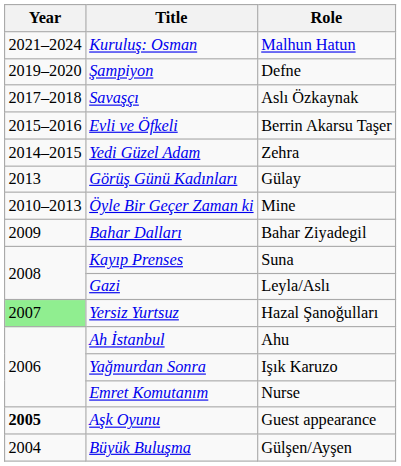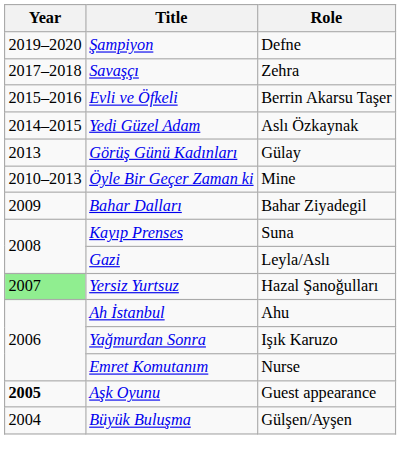 <table class="wikitable" style="font-size: 90%;">
 <tr>
 <th>Year</th>
 <th>Title</th>
 <th>Role</th>
-</tr>
-<tr>
-<td>2021–2024</td>
-<td><em><a href='#'>Kuruluş: Osman</a></em></td>
-<td><a href='#'>Malhun Hatun</a></td>
 </tr>
 <tr>
 <td>2019–2020</td>
 <td><em><a href='#'>Şampiyon</a></em></td>
 <td>Defne</td>
 </tr>
 <tr>
 <td>2017–2018</td>
 <td><em><a href='#'>Savaşçı</a></em></td>
-<td>Aslı Özkaynak</td>
+<td>Zehra</td>
 </tr>
 <tr>
 <td>2015–2016</td>
 <td><em><a href='#'>Evli ve Öfkeli</a></em></td>
 <td>Berrin Akarsu Taşer</td>
 </tr>
 <tr>
 <td>2014–2015</td>
 <td><em><a href='#'>Yedi Güzel Adam</a></em></td>
-<td>Zehra</td>
+<td>Aslı Özkaynak</td>
 </tr>
 <tr>
 <td>2013</td>
 <td><em><a href='#'>Görüş Günü Kadınları</a></em></td>
 <td>Gülay</td>
 </tr>
 <tr>
 <td>2010–2013</td>
 <td><em><a href='#'>Öyle Bir Geçer Zaman ki</a></em></td>
 <td>Mine</td>
 </tr>
 <tr>
 <td>2009</td>
 <td><em><a href='#'>Bahar Dalları</a></em></td>
 <td>Bahar Ziyadegil</td>
 </tr>
 <tr>
 <td rowspan="2">2008</td>
 <td><em><a href='#'>Kayıp Prenses</a></em></td>
 <td>Suna</td>
 </tr>
 <tr>
 <td><em><a href='#'>Gazi</a></em></td>
 <td>Leyla/Aslı</td>
 </tr>
 <tr>
 <td style="background: lightgreen;">2007</td>
 <td><em><a href='#'>Yersiz Yurtsuz</a></em></td>
 <td>Hazal Şanoğulları</td>
 </tr>
 <tr>
 <td rowspan="3">2006</td>
 <td><em><a href='#'>Ah İstanbul</a></em></td>
 <td>Ahu</td>
 </tr>
 <tr>
 <td><em><a href='#'>Yağmurdan Sonra</a></em></td>
 <td>Işık Karuzo</td>
 </tr>
 <tr>
 <td><em><a href='#'>Emret Komutanım</a></em></td>
 <td>Nurse</td>
 </tr>
 <tr>
 <td><strong>2005</strong></td>
 <td><em><a href='#'>Aşk Oyunu</a></em></td>
 <td>Guest appearance</td>
 </tr>
 <tr>
 <td>2004</td>
 <td><em><a href='#'>Büyük Buluşma</a></em></td>
 <td>Gülşen/Ayşen</td>
 </tr>
 </table>
